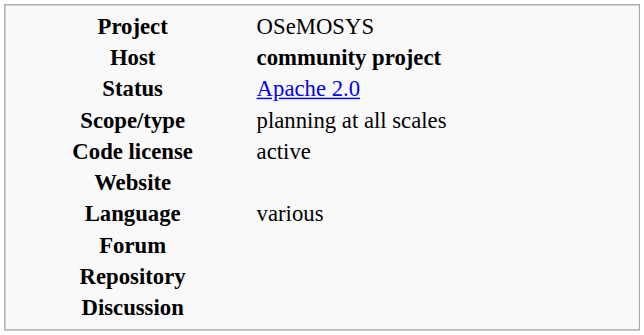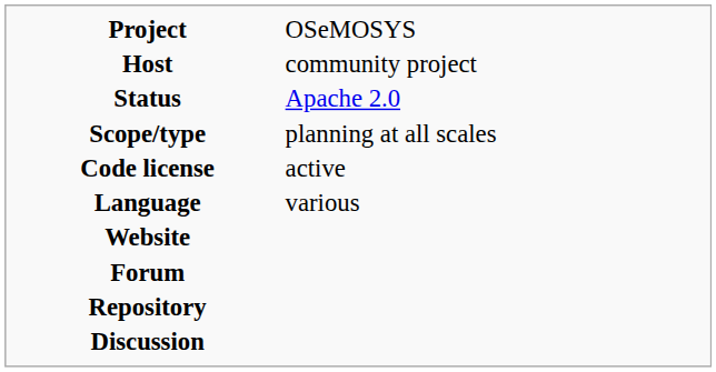 <table class="infobox" style="width: 28em">
 <tr>
 <th style="width: 35%">Project</th>
 <td style="width: 55%">OSeMOSYS</td>
 </tr>
 <tr>
 <th>Host</th>
-<td><strong>community project</strong></td>
+<td>community project</td>
 </tr>
 <tr>
 <th>Status</th>
 <td><a href='#'>Apache 2.0</a></td>
 </tr>
 <tr c>
 <th>Scope/type</th>
 <td>planning at all scales</td>
 </tr>
 <tr>
 <th>Code license</th>
 <td>active</td>
 </tr>
 <tr>
+<th>Language</th>
+<td>various</td>
+</tr>
+<tr>
 <th>Website</th>
 <td></td>
-</tr>
-<tr>
-<th>Language</th>
-<td>various</td>
 </tr>
 <tr>
 <th>Forum</th>
 <td></td>
 </tr>
 <tr>
 <th>Repository</th>
 <td></td>
 </tr>
 <tr>
 <th>Discussion</th>
 <td></td>
 </tr>
 </table>
